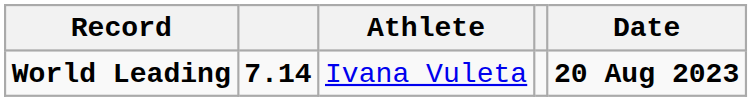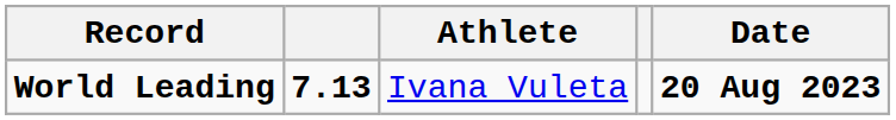 <table class="wikitable">
 <tr>
 <th>Record</th>
 <th></th>
 <th>Athlete</th>
 <th></th>
 <th>Date</th>
 </tr>
 <tr>
 <td><strong>World Leading</strong></td>
-<td><strong>7.14</strong></td>
+<td><strong>7.13</strong></td>
 <td><a href='#'>Ivana Vuleta</a></td>
 <td></td>
 <td><strong>20 Aug 2023</strong></td>
 </tr>
 </table>
